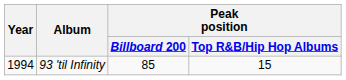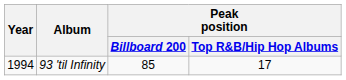 <table class="wikitable">
 <tr>
 <th rowspan="2">Year</th>
 <th rowspan="2">Album</th>
 <th colspan="2">Peak<br>position</th>
 </tr>
 <tr>
 <th><a href='#'><em>Billboard</em> 200</a></th>
 <th><a href='#'>Top R&B/Hip Hop Albums</a></th>
 </tr>
 <tr>
 <td>1994</td>
 <td><em>93 'til Infinity</em></td>
 <td style="text-align:center;">85</td>
-<td style="text-align:center;">15</td>
+<td style="text-align:center;">17</td>
 </tr>
 </table>
